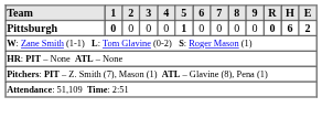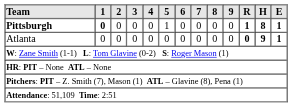 <table border=1 cellspacing=0 width=450 style="margin-left:3em;">
 <tr style="text-align:center; background-color:#e6e6e6;">
 <th align=left width=28%>Team</th>
 <th width=5%>1</th>
 <th width=5%>2</th>
 <th width=5%>3</th>
 <th width=5%>4</th>
 <th width=5%>5</th>
 <th width=5%>6</th>
 <th width=5%>7</th>
 <th width=5%>8</th>
 <th width=5%>9</th>
 <th width=5%>R</th>
 <th width=5%>H</th>
 <th width=5%>E</th>
 </tr>
 <tr style="text-align:center;">
 <td align=left><strong>Pittsburgh</strong></td>
 <td><strong>0</strong></td>
 <td>0</td>
 <td>0</td>
 <td>0</td>
+<td>1</td>
+<td>0</td>
+<td>0</td>
+<td>0</td>
+<td>0</td>
 <td><strong>1</strong></td>
+<td><strong>8</strong></td>
+<td><strong>1</strong></td>
+</tr>
+<tr style="text-align:center;">
+<td align=left>Atlanta</td>
+<td>0</td>
+<td>0</td>
+<td>0</td>
+<td>0</td>
+<td>0</td>
 <td>0</td>
 <td>0</td>
 <td>0</td>
 <td>0</td>
 <td><strong>0</strong></td>
-<td><strong>6</strong></td>
-<td><strong>2</strong></td>
+<td><strong>9</strong></td>
+<td><strong>1</strong></td>
 </tr>
 <tr style="text-align:left;">
 <td colspan=13><small><strong>W</strong>: <a href='#'>Zane Smith</a> (1-1)   <strong>L</strong>: <a href='#'>Tom Glavine</a> (0-2)   <strong>S</strong>: <a href='#'>Roger Mason</a> (1)</small></td>
 </tr>
 <tr style="text-align:left;">
 <td colspan=13><small><strong>HR</strong>: <strong>PIT</strong> – None  <strong>ATL</strong> – None</small></td>
 </tr>
 <tr style="text-align:left;">
 <td colspan=13><small><strong>Pitchers</strong>: <strong>PIT</strong> – Z. Smith (7), Mason (1)  <strong>ATL</strong> – Glavine (8), Pena (1)</small></td>
 </tr>
 <tr style="text-align:left;">
 <td colspan=13><small><strong>Attendance</strong>: 51,109  <strong>Time</strong>: 2:51</small></td>
 </tr>
 </table>
